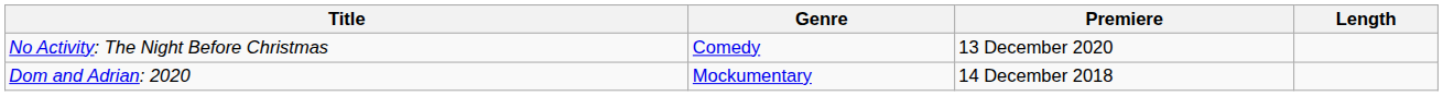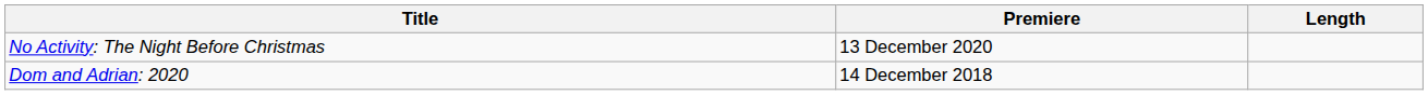 <table class="wikitable sortable" style="width:100%;">
 <tr>
 <th>Title</th>
-<th>Genre</th>
 <th>Premiere</th>
 <th>Length</th>
 </tr>
 <tr>
 <td><em><a href='#'>No Activity</a>: The Night Before Christmas</em></td>
-<td><a href='#'>Comedy</a></td>
 <td>13 December 2020</td>
 <td></td>
 </tr>
 <tr>
 <td><em><a href='#'>Dom and Adrian</a>: 2020</em></td>
-<td><a href='#'>Mockumentary</a></td>
 <td>14 December 2018</td>
 <td></td>
 </tr>
 </table>
